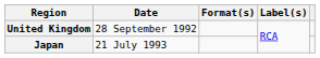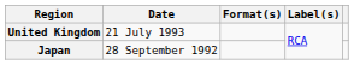 <table class="wikitable plainrowheaders">
 <tr>
 <th scope="col">Region</th>
 <th scope="col">Date</th>
 <th scope="col">Format(s)</th>
 <th scope="col">Label(s)</th>
 <th scope="col"></th>
 </tr>
 <tr>
 <th scope="row">United Kingdom</th>
-<td>28 September 1992</td>
+<td>21 July 1993</td>
 <td></td>
 <td rowspan="2"><a href='#'>RCA</a></td>
 <td align="center"></td>
 </tr>
 <tr>
 <th scope="row">Japan</th>
-<td>21 July 1993</td>
+<td>28 September 1992</td>
 <td></td>
 <td align="center"></td>
 </tr>
 </table>
